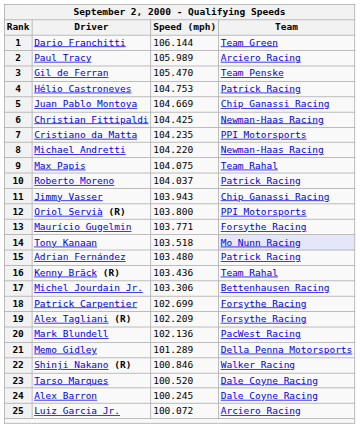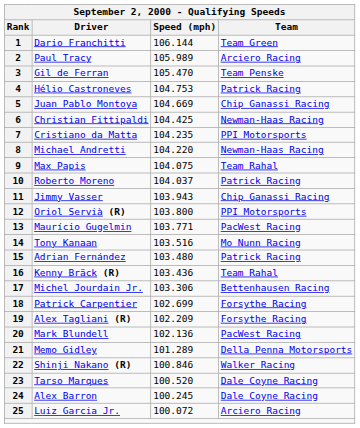 <table class="wikitable" style="font-size:95%;">
 <tr>
 <th colspan=6>September 2, 2000 - Qualifying Speeds</th>
 </tr>
 <tr>
 <th>Rank</th>
 <th>Driver</th>
 <th>Speed (mph)</th>
 <th>Team</th>
 </tr>
 <tr>
 <th>1</th>
 <td> <a href='#'>Dario Franchitti</a></td>
 <td>106.144</td>
 <td><a href='#'>Team Green</a></td>
 </tr>
 <tr>
 <th>2</th>
 <td> <a href='#'>Paul Tracy</a></td>
 <td>105.989</td>
 <td><a href='#'>Arciero Racing</a></td>
 </tr>
 <tr>
 <th>3</th>
 <td> <a href='#'>Gil de Ferran</a></td>
 <td>105.470</td>
 <td><a href='#'>Team Penske</a></td>
 </tr>
 <tr>
 <th>4</th>
 <td> <a href='#'>Hélio Castroneves</a></td>
 <td>104.753</td>
 <td><a href='#'>Patrick Racing</a></td>
 </tr>
 <tr>
 <th>5</th>
 <td> <a href='#'>Juan Pablo Montoya</a></td>
 <td>104.669</td>
 <td><a href='#'>Chip Ganassi Racing</a></td>
 </tr>
 <tr>
 <th>6</th>
 <td> <a href='#'>Christian Fittipaldi</a></td>
 <td>104.425</td>
 <td><a href='#'>Newman-Haas Racing</a></td>
 </tr>
 <tr>
 <th>7</th>
 <td> <a href='#'>Cristiano da Matta</a></td>
 <td>104.235</td>
 <td><a href='#'>PPI Motorsports</a></td>
 </tr>
 <tr>
 <th>8</th>
 <td> <a href='#'>Michael Andretti</a></td>
 <td>104.220</td>
 <td><a href='#'>Newman-Haas Racing</a></td>
 </tr>
 <tr>
 <th>9</th>
 <td> <a href='#'>Max Papis</a></td>
 <td>104.075</td>
 <td><a href='#'>Team Rahal</a></td>
 </tr>
 <tr>
 <th>10</th>
 <td> <a href='#'>Roberto Moreno</a></td>
 <td>104.037</td>
 <td><a href='#'>Patrick Racing</a></td>
 </tr>
 <tr>
 <th>11</th>
 <td> <a href='#'>Jimmy Vasser</a></td>
 <td>103.943</td>
 <td><a href='#'>Chip Ganassi Racing</a></td>
 </tr>
 <tr>
 <th>12</th>
 <td> <a href='#'>Oriol Servià</a> <strong>(R)</strong></td>
 <td>103.800</td>
 <td><a href='#'>PPI Motorsports</a></td>
 </tr>
 <tr>
 <th>13</th>
 <td> <a href='#'>Maurício Gugelmin</a></td>
 <td>103.771</td>
-<td><a href='#'>Forsythe Racing</a></td>
+<td><a href='#'>PacWest Racing</a></td>
 </tr>
 <tr>
 <th>14</th>
 <td> <a href='#'>Tony Kanaan</a></td>
-<td>103.518</td>
-<td style="background: lavender;"><a href='#'>Mo Nunn Racing</a></td>
+<td>103.516</td>
+<td><a href='#'>Mo Nunn Racing</a></td>
 </tr>
 <tr>
 <th>15</th>
 <td> <a href='#'>Adrian Fernández</a></td>
 <td>103.480</td>
 <td><a href='#'>Patrick Racing</a></td>
 </tr>
 <tr>
 <th>16</th>
 <td> <a href='#'>Kenny Bräck</a> <strong>(R)</strong></td>
 <td>103.436</td>
 <td><a href='#'>Team Rahal</a></td>
 </tr>
 <tr>
 <th>17</th>
 <td> <a href='#'>Michel Jourdain Jr.</a></td>
 <td>103.306</td>
 <td><a href='#'>Bettenhausen Racing</a></td>
 </tr>
 <tr>
 <th>18</th>
 <td> <a href='#'>Patrick Carpentier</a></td>
 <td>102.699</td>
 <td><a href='#'>Forsythe Racing</a></td>
 </tr>
 <tr>
 <th>19</th>
 <td> <a href='#'>Alex Tagliani</a> <strong>(R)</strong></td>
 <td>102.209</td>
 <td><a href='#'>Forsythe Racing</a></td>
 </tr>
 <tr>
 <th>20</th>
 <td> <a href='#'>Mark Blundell</a></td>
 <td>102.136</td>
 <td><a href='#'>PacWest Racing</a></td>
 </tr>
 <tr>
 <th>21</th>
 <td> <a href='#'>Memo Gidley</a></td>
 <td>101.289</td>
 <td><a href='#'>Della Penna Motorsports</a></td>
 </tr>
 <tr>
 <th>22</th>
 <td> <a href='#'>Shinji Nakano</a> <strong>(R)</strong></td>
 <td>100.846</td>
 <td><a href='#'>Walker Racing</a></td>
 </tr>
 <tr>
 <th>23</th>
 <td> <a href='#'>Tarso Marques</a></td>
 <td>100.520</td>
 <td><a href='#'>Dale Coyne Racing</a></td>
 </tr>
 <tr>
 <th>24</th>
 <td> <a href='#'>Alex Barron</a></td>
 <td>100.245</td>
 <td><a href='#'>Dale Coyne Racing</a></td>
 </tr>
 <tr>
 <th>25</th>
 <td> <a href='#'>Luiz Garcia Jr.</a></td>
 <td>100.072</td>
 <td><a href='#'>Arciero Racing</a></td>
 </tr>
 <tr>
 <td colspan=4></td>
 </tr>
 </table>
